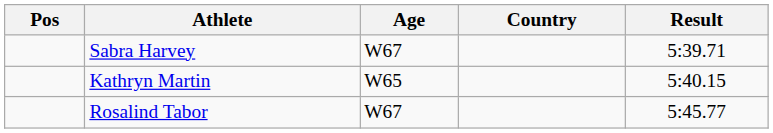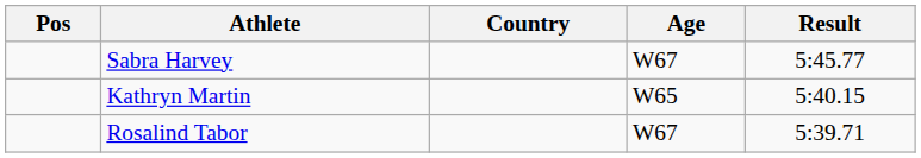 <table class="wikitable"  style="text-align:center; width:50%;">
 <tr>
 <th>Pos</th>
 <th>Athlete</th>
+<th>Country</th>
 <th>Age</th>
-<th>Country</th>
 <th>Result</th>
 </tr>
 <tr>
 <td align=center></td>
 <td align=left><a href='#'>Sabra Harvey</a></td>
+<td align=left></td>
 <td align=left>W67</td>
-<td align=left></td>
-<td>5:39.71</td>
+<td>5:45.77</td>
 </tr>
 <tr>
 <td align=center></td>
 <td align=left><a href='#'>Kathryn Martin</a></td>
+<td align=left></td>
 <td align=left>W65</td>
-<td align=left></td>
 <td>5:40.15</td>
 </tr>
 <tr>
 <td align=center></td>
 <td align=left><a href='#'>Rosalind Tabor</a></td>
+<td align=left></td>
 <td align=left>W67</td>
-<td align=left></td>
-<td>5:45.77</td>
+<td>5:39.71</td>
 </tr>
 </table>
